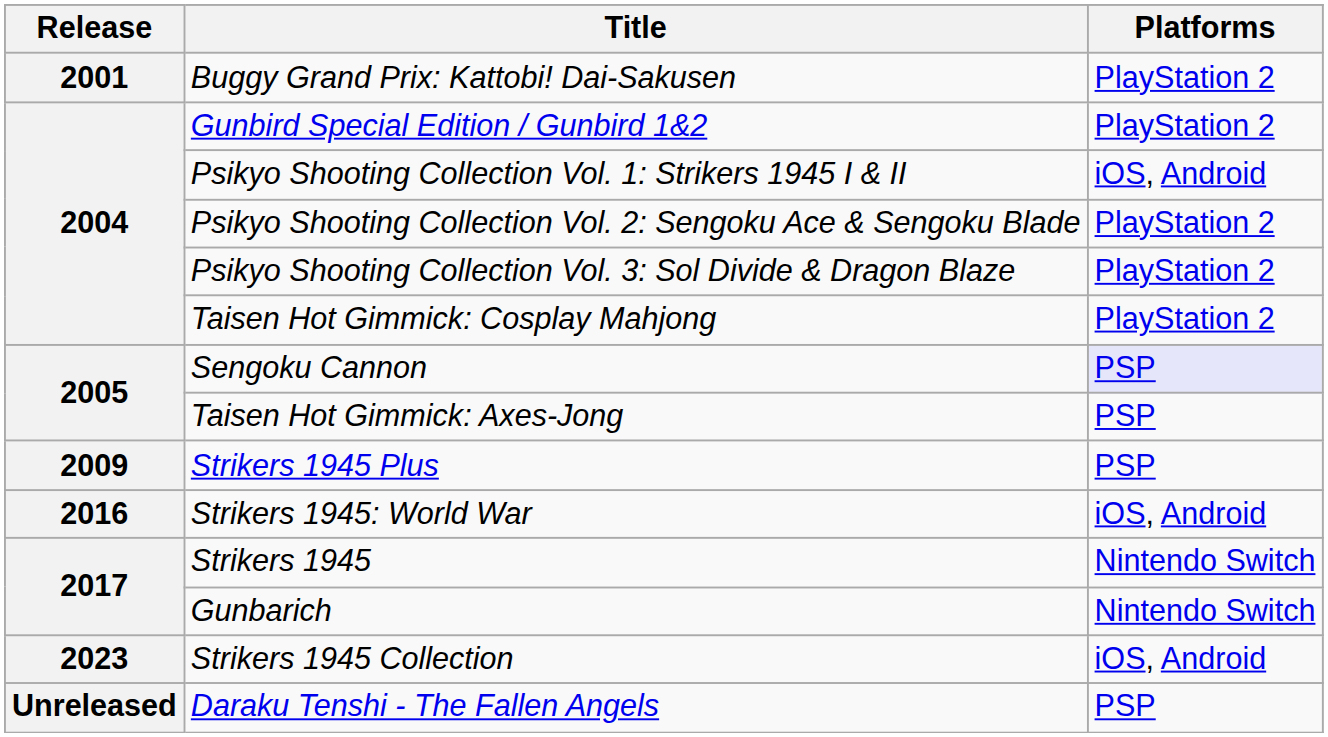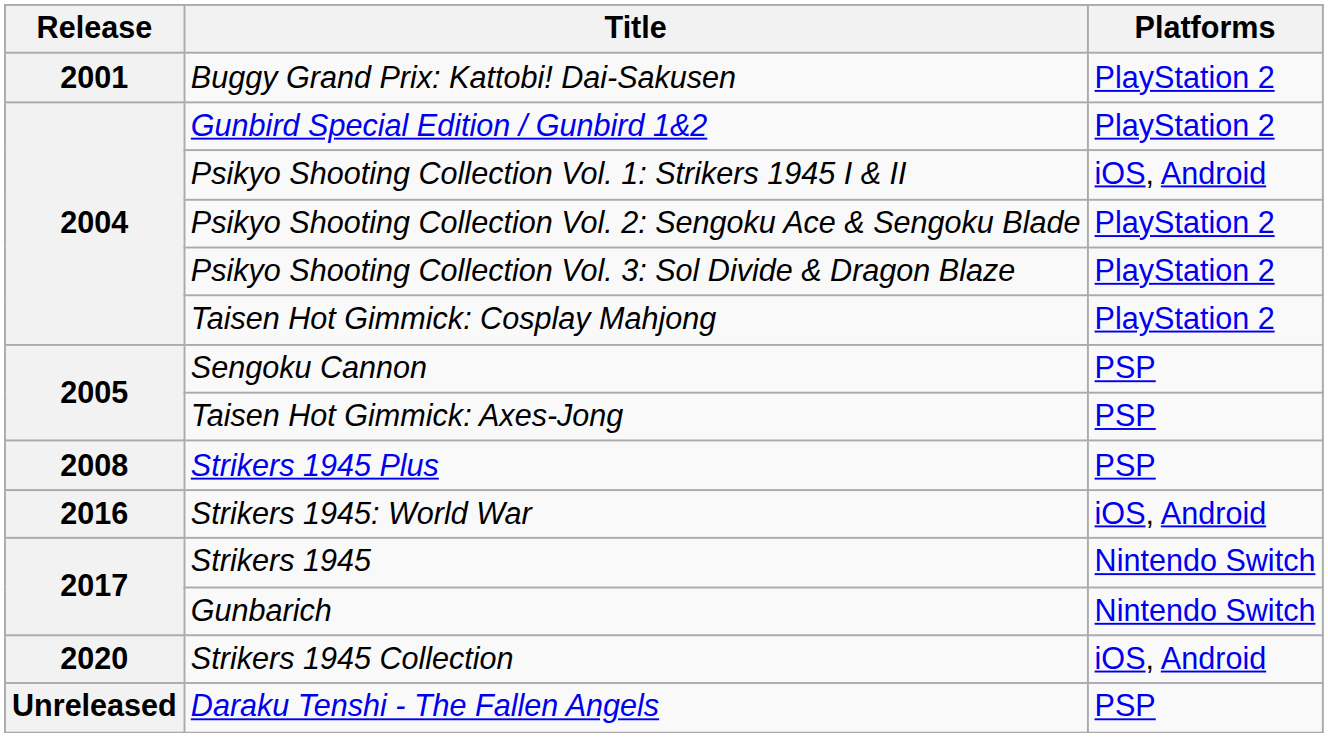 <table class="wikitable sortable" border="1">
 <tr>
 <th scope="col">Release</th>
 <th scope="col">Title</th>
 <th scope="col">Platforms</th>
 </tr>
 <tr>
 <th>2001</th>
 <td><em>Buggy Grand Prix: Kattobi! Dai-Sakusen</em></td>
 <td><a href='#'>PlayStation 2</a></td>
 </tr>
 <tr>
 <th rowspan="5">2004</th>
 <td><em><a href='#'>Gunbird Special Edition / Gunbird 1&2</a></em></td>
 <td><a href='#'>PlayStation 2</a></td>
 </tr>
 <tr>
 <td><em>Psikyo Shooting Collection Vol. 1: Strikers 1945 I & II</em></td>
 <td><a href='#'>iOS</a>, <a href='#'>Android</a></td>
 </tr>
 <tr>
 <td><em>Psikyo Shooting Collection Vol. 2: Sengoku Ace & Sengoku Blade</em></td>
 <td><a href='#'>PlayStation 2</a></td>
 </tr>
 <tr>
 <td><em>Psikyo Shooting Collection Vol. 3: Sol Divide & Dragon Blaze</em></td>
 <td><a href='#'>PlayStation 2</a></td>
 </tr>
 <tr>
 <td><em>Taisen Hot Gimmick: Cosplay Mahjong</em></td>
 <td><a href='#'>PlayStation 2</a></td>
 </tr>
 <tr>
 <th rowspan="2">2005</th>
 <td><em>Sengoku Cannon</em></td>
-<td style="background: lavender;"><a href='#'>PSP</a></td>
+<td><a href='#'>PSP</a></td>
 </tr>
 <tr>
 <td><em>Taisen Hot Gimmick: Axes-Jong</em></td>
 <td><a href='#'>PSP</a></td>
 </tr>
 <tr>
-<th>2009</th>
+<th>2008</th>
 <td><em><a href='#'>Strikers 1945 Plus</a></em></td>
 <td><a href='#'>PSP</a></td>
 </tr>
 <tr>
 <th>2016</th>
 <td><em>Strikers 1945: World War</em></td>
 <td><a href='#'>iOS</a>, <a href='#'>Android</a></td>
 </tr>
 <tr>
 <th rowspan="2">2017</th>
 <td><em>Strikers 1945</em></td>
 <td><a href='#'>Nintendo Switch</a></td>
 </tr>
 <tr>
 <td><em>Gunbarich</em></td>
 <td><a href='#'>Nintendo Switch</a></td>
 </tr>
 <tr>
-<th>2023</th>
+<th>2020</th>
 <td><em>Strikers 1945 Collection</em></td>
 <td><a href='#'>iOS</a>, <a href='#'>Android</a></td>
 </tr>
 <tr>
 <th>Unreleased</th>
 <td><em><a href='#'>Daraku Tenshi - The Fallen Angels</a></em></td>
 <td><a href='#'>PSP</a></td>
 </tr>
 </table>
